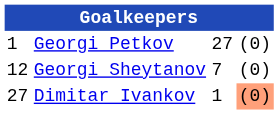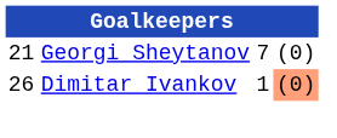 <table class="toccolours" border="0" cellpadding="2" cellspacing="0" style="float:left; margin:0.5em;">
 <tr>
 <th colspan="4" style="text-align:center;background:#2049B7;color:#FFFFFF;">Goalkeepers</th>
 </tr>
 <tr>
-<td>1</td>
-<td> <a href='#'>Georgi Petkov</a></td>
-<td>27</td>
-<td>(0)</td>
-</tr>
-<tr>
-<td>12</td>
+<td>21</td>
 <td> <a href='#'>Georgi Sheytanov</a></td>
 <td>7</td>
 <td>(0)</td>
 </tr>
 <tr>
-<td>27</td>
+<td>26</td>
 <td> <a href='#'>Dimitar Ivankov</a></td>
 <td>1</td>
 <td style="background: lightsalmon;">(0)</td>
 </tr>
 <tr>
 </tr>
 </table>
